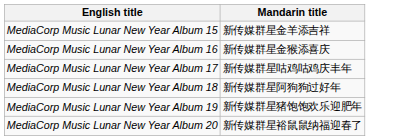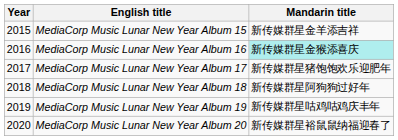 <table class="wikitable sortable">
 <tr>
+<th>Year</th>
 <th>English title</th>
 <th>Mandarin title</th>
 </tr>
 <tr>
+<td>2015</td>
 <td><em>MediaCorp Music Lunar New Year Album 15</em></td>
 <td>新传媒群星金羊添吉祥</td>
 </tr>
 <tr>
+<td>2016</td>
 <td><em>MediaCorp Music Lunar New Year Album 16</em></td>
-<td>新传媒群星金猴添喜庆</td>
+<td style="background: paleturquoise;">新传媒群星金猴添喜庆</td>
 </tr>
 <tr>
+<td>2017</td>
 <td><em>MediaCorp Music Lunar New Year Album 17</em></td>
-<td>新传媒群星咕鸡咕鸡庆丰年</td>
+<td>新传媒群星猪饱饱欢乐迎肥年</td>
 </tr>
 <tr>
+<td>2018</td>
 <td><em>MediaCorp Music Lunar New Year Album 18</em></td>
 <td>新传媒群星阿狗狗过好年</td>
 </tr>
 <tr>
+<td>2019</td>
 <td><em>MediaCorp Music Lunar New Year Album 19</em></td>
-<td>新传媒群星猪饱饱欢乐迎肥年</td>
+<td>新传媒群星咕鸡咕鸡庆丰年</td>
 </tr>
 <tr>
+<td>2020</td>
 <td><em>MediaCorp Music Lunar New Year Album 20</em></td>
 <td>新传媒群星裕鼠鼠纳福迎春了</td>
 </tr>
 </table>
